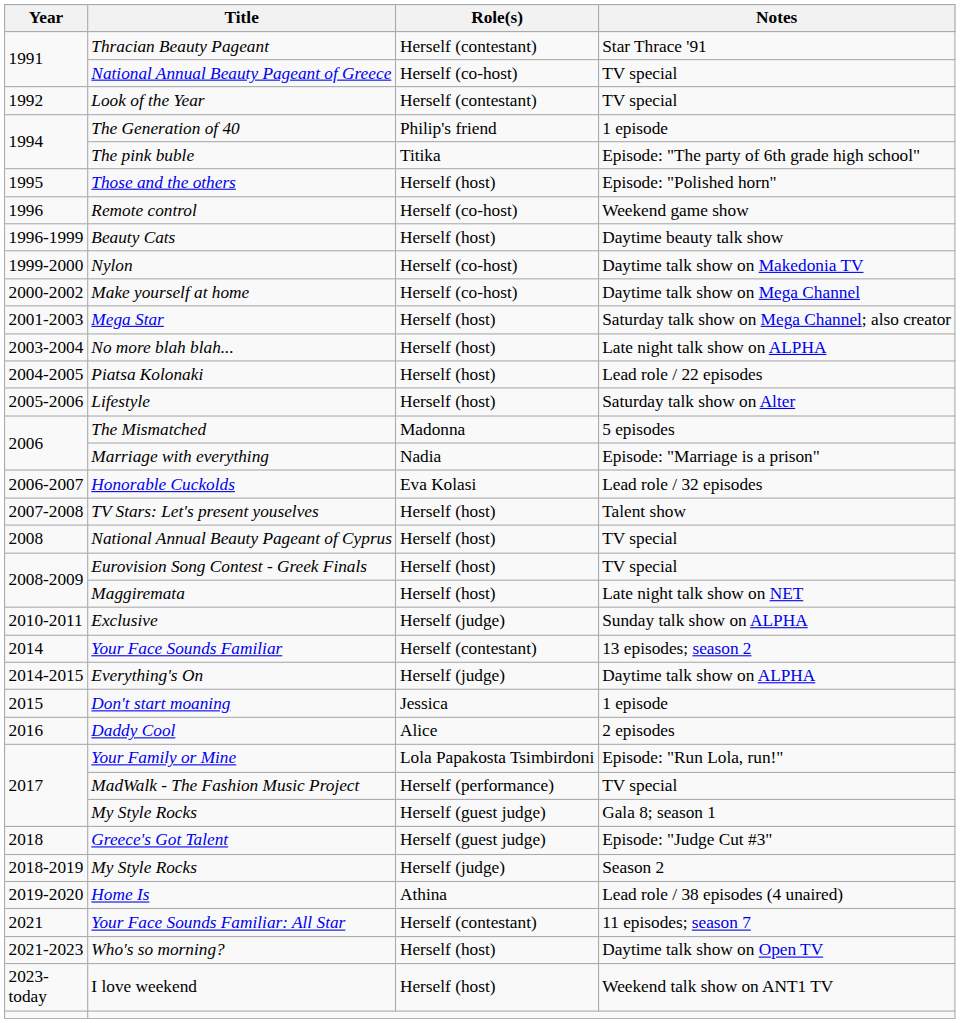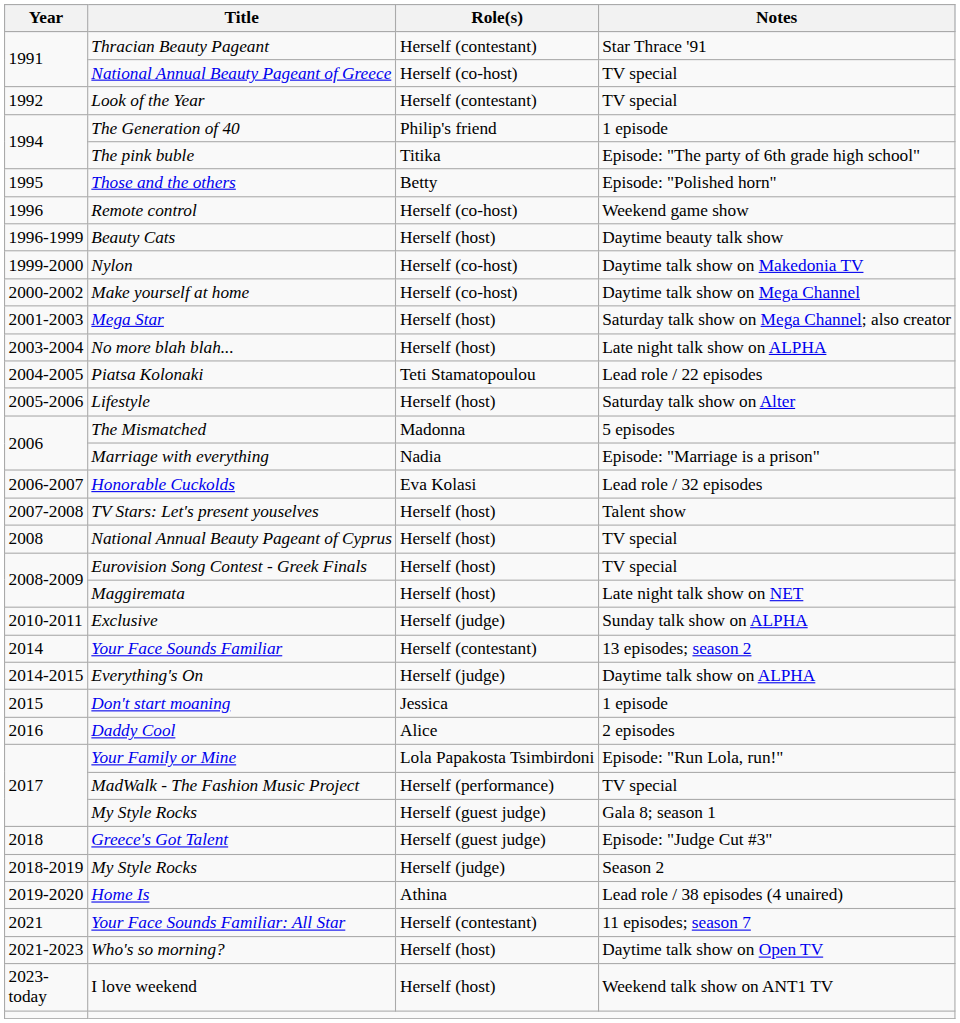 <table class="wikitable">
 <tr style="background:#b0c4de; text-align:center;">
 <th>Year</th>
 <th>Title</th>
 <th>Role(s)</th>
 <th>Notes</th>
 </tr>
 <tr>
 <td rowspan="2">1991</td>
 <td><em>Thracian Beauty Pageant</em></td>
 <td>Herself (contestant)</td>
 <td>Star Thrace '91</td>
 </tr>
 <tr>
 <td><em><a href='#'>National Annual Beauty Pageant of Greece</a></em></td>
 <td>Herself (co-host)</td>
 <td>TV special</td>
 </tr>
 <tr>
 <td>1992</td>
 <td><em>Look of the Year</em></td>
 <td>Herself (contestant)</td>
 <td>TV special</td>
 </tr>
 <tr>
 <td rowspan="2">1994</td>
 <td><em>The Generation of 40</em></td>
 <td>Philip's friend</td>
 <td>1 episode</td>
 </tr>
 <tr>
 <td><em>The pink buble</em></td>
 <td>Titika</td>
 <td>Episode: "The party of 6th grade high school"</td>
 </tr>
 <tr>
 <td>1995</td>
 <td><em><a href='#'>Those and the others</a></em></td>
-<td>Herself (host)</td>
+<td>Betty</td>
 <td>Episode: "Polished horn"</td>
 </tr>
 <tr>
 <td>1996</td>
 <td><em>Remote control</em></td>
 <td>Herself (co-host)</td>
 <td>Weekend game show</td>
 </tr>
 <tr>
 <td>1996-1999</td>
 <td><em>Beauty Cats</em></td>
 <td>Herself (host)</td>
 <td>Daytime beauty talk show</td>
 </tr>
 <tr>
 <td>1999-2000</td>
 <td><em>Nylon</em></td>
 <td>Herself (co-host)</td>
 <td>Daytime talk show on <a href='#'>Makedonia TV</a></td>
 </tr>
 <tr>
 <td>2000-2002</td>
 <td><em>Make yourself at home</em></td>
 <td>Herself (co-host)</td>
 <td>Daytime talk show on <a href='#'>Mega Channel</a></td>
 </tr>
 <tr>
 <td>2001-2003</td>
 <td><em><a href='#'>Mega Star</a></em></td>
 <td>Herself (host)</td>
 <td>Saturday talk show on <a href='#'>Mega Channel</a>; also creator</td>
 </tr>
 <tr>
 <td>2003-2004</td>
 <td><em>No more blah blah...</em></td>
 <td>Herself (host)</td>
 <td>Late night talk show on <a href='#'>ALPHA</a></td>
 </tr>
 <tr>
 <td>2004-2005</td>
 <td><em>Piatsa Kolonaki</em></td>
-<td>Herself (host)</td>
+<td>Teti Stamatopoulou</td>
 <td>Lead role / 22 episodes</td>
 </tr>
 <tr>
 <td>2005-2006</td>
 <td><em>Lifestyle</em></td>
 <td>Herself (host)</td>
 <td>Saturday talk show on <a href='#'>Alter</a></td>
 </tr>
 <tr>
 <td rowspan="2">2006</td>
 <td><em>The Mismatched</em></td>
 <td>Madonna</td>
 <td>5 episodes</td>
 </tr>
 <tr>
 <td><em>Marriage with everything</em></td>
 <td>Nadia</td>
 <td>Episode: "Marriage is a prison"</td>
 </tr>
 <tr>
 <td>2006-2007</td>
 <td><em><a href='#'>Honorable Cuckolds</a></em></td>
 <td>Eva Kolasi</td>
 <td>Lead role / 32 episodes</td>
 </tr>
 <tr>
 <td>2007-2008</td>
 <td><em>TV Stars: Let's present youselves</em></td>
 <td>Herself (host)</td>
 <td>Talent show</td>
 </tr>
 <tr>
 <td>2008</td>
 <td><em>National Annual Beauty Pageant of Cyprus</em></td>
 <td>Herself (host)</td>
 <td>TV special</td>
 </tr>
 <tr>
 <td rowspan="2">2008-2009</td>
 <td><em>Eurovision Song Contest - Greek Finals</em></td>
 <td>Herself (host)</td>
 <td>TV special</td>
 </tr>
 <tr>
 <td><em>Maggiremata</em></td>
 <td>Herself (host)</td>
 <td>Late night talk show on <a href='#'>NET</a></td>
 </tr>
 <tr>
 <td>2010-2011</td>
 <td><em>Exclusive</em></td>
 <td>Herself (judge)</td>
 <td>Sunday talk show on <a href='#'>ALPHA</a></td>
 </tr>
 <tr>
 <td>2014</td>
 <td><em><a href='#'>Your Face Sounds Familiar</a></em></td>
 <td>Herself (contestant)</td>
 <td>13 episodes; <a href='#'>season 2</a></td>
 </tr>
 <tr>
 <td>2014-2015</td>
 <td><em>Everything's On</em></td>
 <td>Herself (judge)</td>
 <td>Daytime talk show on <a href='#'>ALPHA</a></td>
 </tr>
 <tr>
 <td>2015</td>
 <td><em><a href='#'>Don't start moaning</a></em></td>
 <td>Jessica</td>
 <td>1 episode</td>
 </tr>
 <tr>
 <td>2016</td>
 <td><em><a href='#'>Daddy Cool</a></em></td>
 <td>Alice</td>
 <td>2 episodes</td>
 </tr>
 <tr>
 <td rowspan="3">2017</td>
 <td><em><a href='#'>Your Family or Mine</a></em></td>
 <td>Lola Papakosta Tsimbirdoni</td>
 <td>Episode: "Run Lola, run!"</td>
 </tr>
 <tr>
 <td><em>MadWalk - The Fashion Music Project</em></td>
 <td>Herself (performance)</td>
 <td>TV special</td>
 </tr>
 <tr>
 <td><em>My Style Rocks</em></td>
 <td>Herself (guest judge)</td>
 <td>Gala 8; season 1</td>
 </tr>
 <tr>
 <td>2018</td>
 <td><em><a href='#'>Greece's Got Talent</a></em></td>
 <td>Herself (guest judge)</td>
 <td>Episode: "Judge Cut #3"</td>
 </tr>
 <tr>
 <td>2018-2019</td>
 <td><em>My Style Rocks</em></td>
 <td>Herself (judge)</td>
 <td>Season 2</td>
 </tr>
 <tr>
 <td>2019-2020</td>
 <td><em><a href='#'>Home Is</a></em></td>
 <td>Athina</td>
 <td>Lead role / 38 episodes (4 unaired)</td>
 </tr>
 <tr>
 <td>2021</td>
 <td><em><a href='#'>Your Face Sounds Familiar: All Star</a></em></td>
 <td>Herself (contestant)</td>
 <td>11 episodes; <a href='#'>season 7</a></td>
 </tr>
 <tr>
 <td>2021-2023</td>
 <td><em>Who's so morning?</em></td>
 <td>Herself (host)</td>
 <td>Daytime talk show on <a href='#'>Open TV</a></td>
 </tr>
 <tr>
 <td>2023-<br>today</td>
 <td>I love weekend</td>
 <td>Herself (host)</td>
 <td>Weekend talk show on ANT1 TV</td>
 </tr>
 <tr>
 <td></td>
 </tr>
 </table>
